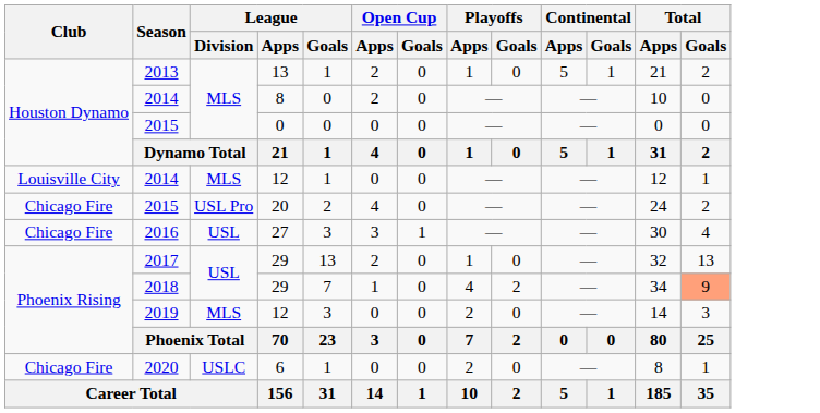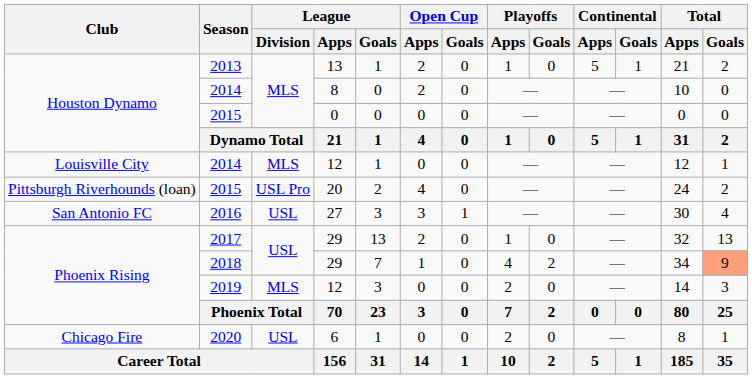 <table class="wikitable" style="text-align:center">
 <tr>
 <th rowspan="2">Club</th>
 <th rowspan="2">Season</th>
 <th colspan="3">League</th>
 <th colspan="2"><a href='#'>Open Cup</a></th>
 <th colspan="2">Playoffs</th>
 <th colspan="2">Continental</th>
 <th colspan="2">Total</th>
 </tr>
 <tr>
 <th>Division</th>
 <th>Apps</th>
 <th>Goals</th>
 <th>Apps</th>
 <th>Goals</th>
 <th>Apps</th>
 <th>Goals</th>
 <th>Apps</th>
 <th>Goals</th>
 <th>Apps</th>
 <th>Goals</th>
 </tr>
 <tr>
 <td rowspan="4"><a href='#'>Houston Dynamo</a></td>
 <td><a href='#'>2013</a></td>
 <td rowspan="3"><a href='#'>MLS</a></td>
 <td>13</td>
 <td>1</td>
 <td>2</td>
 <td>0</td>
 <td>1</td>
 <td>0</td>
 <td>5</td>
 <td>1</td>
 <td>21</td>
 <td>2</td>
 </tr>
 <tr>
 <td><a href='#'>2014</a></td>
 <td>8</td>
 <td>0</td>
 <td>2</td>
 <td>0</td>
 <td colspan="2">—</td>
 <td colspan="2">—</td>
 <td>10</td>
 <td>0</td>
 </tr>
 <tr>
 <td><a href='#'>2015</a></td>
 <td>0</td>
 <td>0</td>
 <td>0</td>
 <td>0</td>
 <td colspan="2">—</td>
 <td colspan="2">—</td>
 <td>0</td>
 <td>0</td>
 </tr>
 <tr>
 <th colspan="2">Dynamo Total</th>
 <th>21</th>
 <th>1</th>
 <th>4</th>
 <th>0</th>
 <th>1</th>
 <th>0</th>
 <th>5</th>
 <th>1</th>
 <th>31</th>
 <th>2</th>
 </tr>
 <tr>
 <td><a href='#'>Louisville City</a></td>
 <td><a href='#'>2014</a></td>
 <td><a href='#'>MLS</a></td>
 <td>12</td>
 <td>1</td>
 <td>0</td>
 <td>0</td>
 <td colspan="2">—</td>
 <td colspan="2">—</td>
 <td>12</td>
 <td>1</td>
 </tr>
 <tr>
-<td><a href='#'>Chicago Fire</a></td>
+<td><a href='#'>Pittsburgh Riverhounds</a> (loan)</td>
 <td><a href='#'>2015</a></td>
 <td><a href='#'>USL Pro</a></td>
 <td>20</td>
 <td>2</td>
 <td>4</td>
 <td>0</td>
 <td colspan="2">—</td>
 <td colspan="2">—</td>
 <td>24</td>
 <td>2</td>
 </tr>
 <tr>
-<td><a href='#'>Chicago Fire</a></td>
+<td><a href='#'>San Antonio FC</a></td>
 <td><a href='#'>2016</a></td>
 <td><a href='#'>USL</a></td>
 <td>27</td>
 <td>3</td>
 <td>3</td>
 <td>1</td>
 <td colspan="2">—</td>
 <td colspan="2">—</td>
 <td>30</td>
 <td>4</td>
 </tr>
 <tr>
 <td rowspan="4"><a href='#'>Phoenix Rising</a></td>
 <td><a href='#'>2017</a></td>
 <td rowspan="2"><a href='#'>USL</a></td>
 <td>29</td>
 <td>13</td>
 <td>2</td>
 <td>0</td>
 <td>1</td>
 <td>0</td>
 <td colspan="2">—</td>
 <td>32</td>
 <td>13</td>
 </tr>
 <tr>
 <td><a href='#'>2018</a></td>
 <td>29</td>
 <td>7</td>
 <td>1</td>
 <td>0</td>
 <td>4</td>
 <td>2</td>
 <td colspan="2">—</td>
 <td>34</td>
 <td style="background: lightsalmon;">9</td>
 </tr>
 <tr>
 <td><a href='#'>2019</a></td>
 <td><a href='#'>MLS</a></td>
 <td>12</td>
 <td>3</td>
 <td>0</td>
 <td>0</td>
 <td>2</td>
 <td>0</td>
 <td colspan="2">—</td>
 <td>14</td>
 <td>3</td>
 </tr>
 <tr>
 <th colspan="2">Phoenix Total</th>
 <th>70</th>
 <th>23</th>
 <th>3</th>
 <th>0</th>
 <th>7</th>
 <th>2</th>
 <th>0</th>
 <th>0</th>
 <th>80</th>
 <th>25</th>
 </tr>
 <tr>
 <td><a href='#'>Chicago Fire</a></td>
 <td><a href='#'>2020</a></td>
-<td><a href='#'>USLC</a></td>
+<td><a href='#'>USL</a></td>
 <td>6</td>
 <td>1</td>
 <td>0</td>
 <td>0</td>
 <td>2</td>
 <td>0</td>
 <td colspan="2">—</td>
 <td>8</td>
 <td>1</td>
 </tr>
 <tr>
 <th colspan="3">Career Total</th>
 <th>156</th>
 <th>31</th>
 <th>14</th>
 <th>1</th>
 <th>10</th>
 <th>2</th>
 <th>5</th>
 <th>1</th>
 <th>185</th>
 <th>35</th>
 </tr>
 </table>
